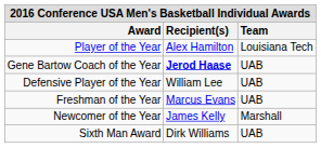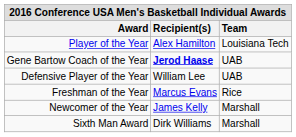 <table class="wikitable" style="white-space:nowrap; font-size:90%;">
 <tr>
 <td colspan="7" style="text-align:center; background:#ddd;"><strong>2016 Conference USA Men's Basketball Individual Awards</strong></td>
 </tr>
 <tr>
 <th style="text-align:right;">Award</th>
 <th style="text-align:left;">Recipient(s)</th>
 <th style="text-align:left;">Team</th>
 </tr>
 <tr>
 <td style="text-align:right;"><a href='#'>Player of the Year</a></td>
 <td style="text-align:left;"><a href='#'>Alex Hamilton</a></td>
 <td style="text-align:left;">Louisiana Tech</td>
 </tr>
 <tr>
 <td style="text-align:right;">Gene Bartow Coach of the Year</td>
 <td style="text-align:left;"><strong><a href='#'>Jerod Haase</a></strong></td>
 <td style="text-align:left;">UAB</td>
 </tr>
 <tr>
 <td style="text-align:right;">Defensive Player of the Year</td>
 <td style="text-align:left;">William Lee</td>
 <td style="text-align:left;">UAB</td>
 </tr>
 <tr>
 <td style="text-align:right;">Freshman of the Year</td>
 <td style="text-align:left;"><a href='#'>Marcus Evans</a></td>
-<td style="text-align:left;">UAB</td>
+<td style="text-align:left;">Rice</td>
 </tr>
 <tr>
 <td style="text-align:right;">Newcomer of the Year</td>
 <td style="text-align:left;"><a href='#'>James Kelly</a></td>
 <td style="text-align:left;">Marshall</td>
 </tr>
 <tr>
 <td style="text-align:right;">Sixth Man Award</td>
 <td style="text-align:left;">Dirk Williams</td>
-<td style="text-align:left;">UAB</td>
+<td style="text-align:left;">Marshall</td>
 </tr>
 </table>
